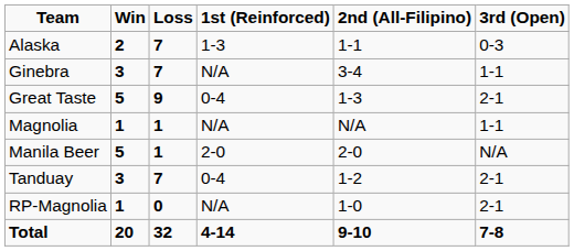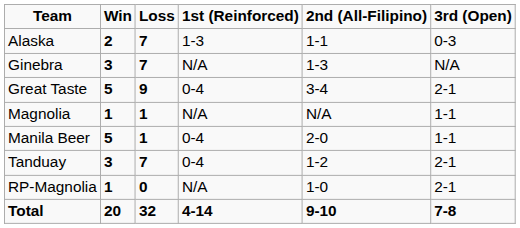 <table class=wikitable sortable>
 <tr align=center>
 <td><strong>Team</strong></td>
 <td><strong>Win</strong></td>
 <td><strong>Loss</strong></td>
 <td><strong>1st (Reinforced)</strong></td>
 <td><strong>2nd (All-Filipino)</strong></td>
 <td><strong>3rd (Open)</strong></td>
 </tr>
 <tr>
 <td>Alaska</td>
 <td><strong>2</strong></td>
 <td><strong>7</strong></td>
 <td>1-3</td>
 <td>1-1</td>
 <td>0-3</td>
 </tr>
 <tr>
 <td>Ginebra</td>
 <td><strong>3</strong></td>
 <td><strong>7</strong></td>
 <td>N/A</td>
-<td>3-4</td>
-<td>1-1</td>
+<td>1-3</td>
+<td>N/A</td>
 </tr>
 <tr>
 <td>Great Taste</td>
 <td><strong>5</strong></td>
 <td><strong>9</strong></td>
 <td>0-4</td>
-<td>1-3</td>
+<td>3-4</td>
 <td>2-1</td>
 </tr>
 <tr>
 <td>Magnolia</td>
 <td><strong>1</strong></td>
 <td><strong>1</strong></td>
 <td>N/A</td>
 <td>N/A</td>
 <td>1-1</td>
 </tr>
 <tr>
 <td>Manila Beer</td>
 <td><strong>5</strong></td>
 <td><strong>1</strong></td>
+<td>0-4</td>
 <td>2-0</td>
-<td>2-0</td>
-<td>N/A</td>
+<td>1-1</td>
 </tr>
 <tr>
 <td>Tanduay</td>
 <td><strong>3</strong></td>
 <td><strong>7</strong></td>
 <td>0-4</td>
 <td>1-2</td>
 <td>2-1</td>
 </tr>
 <tr>
 <td>RP-Magnolia</td>
 <td><strong>1</strong></td>
 <td><strong>0</strong></td>
 <td>N/A</td>
 <td>1-0</td>
 <td>2-1</td>
 </tr>
 <tr>
 <td><strong>Total</strong></td>
 <td><strong>20</strong></td>
 <td><strong>32</strong></td>
 <td><strong>4-14</strong></td>
 <td><strong>9-10</strong></td>
 <td><strong>7-8</strong></td>
 </tr>
 </table>
